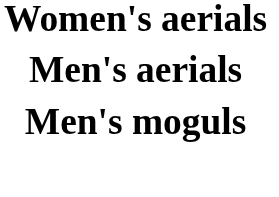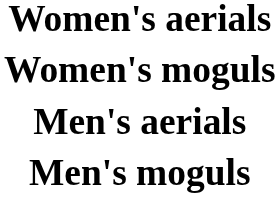 <table>
 <tr>
 <th scope="row">Women's aerials<br></th>
+<td></td>
+<td></td>
+<td></td>
+</tr>
+<tr>
+<th scope="row">Women's moguls<br></th>
 <td></td>
 <td></td>
 <td></td>
 </tr>
 <tr>
 <th scope="row">Men's aerials<br></th>
 <td></td>
 <td></td>
 <td></td>
 </tr>
 <tr>
 <th scope="row">Men's moguls<br></th>
 <td></td>
 <td></td>
 <td></td>
 </tr>
 <tr>
 </tr>
 </table>
